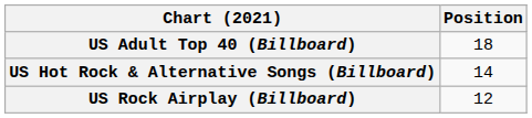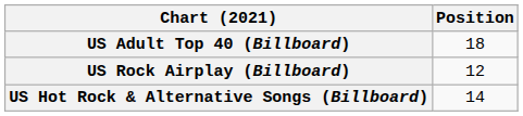 <table class="wikitable sortable plainrowheaders" style="text-align:center">
 <tr>
 <th scope="col">Chart (2021)</th>
 <th scope="col">Position</th>
 </tr>
 <tr>
 <th scope="row">US Adult Top 40 (<em>Billboard</em>)</th>
 <td>18</td>
 </tr>
 <tr>
+<th scope="row">US Rock Airplay (<em>Billboard</em>)</th>
+<td>12</td>
+</tr>
+<tr>
 <th scope="row">US Hot Rock & Alternative Songs (<em>Billboard</em>)</th>
 <td>14</td>
 </tr>
-<tr>
-<th scope="row">US Rock Airplay (<em>Billboard</em>)</th>
-<td>12</td>
-</tr>
 </table>
